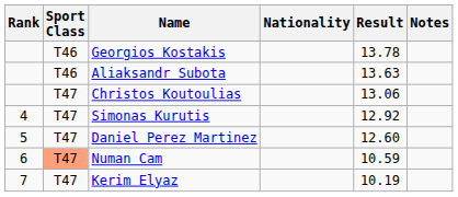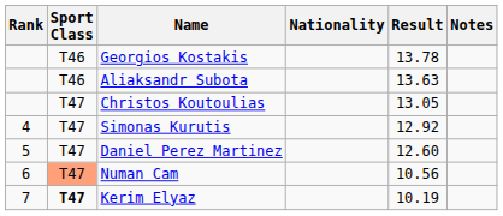 <table class="wikitable sortable" style="text-align:center">
 <tr>
 <th>Rank</th>
 <th>Sport<br>Class</th>
 <th>Name</th>
 <th>Nationality</th>
 <th>Result</th>
 <th>Notes</th>
 </tr>
 <tr>
 <td></td>
 <td>T46</td>
 <td align=left><a href='#'>Georgios Kostakis</a></td>
 <td align=left></td>
 <td>13.78</td>
 <td></td>
 </tr>
 <tr>
 <td></td>
 <td>T46</td>
 <td align=left><a href='#'>Aliaksandr Subota</a></td>
 <td align=left></td>
 <td>13.63</td>
 <td></td>
 </tr>
 <tr>
 <td></td>
 <td>T47</td>
 <td align=left><a href='#'>Christos Koutoulias</a></td>
 <td align=left></td>
-<td>13.06</td>
+<td>13.05</td>
 <td></td>
 </tr>
 <tr>
 <td>4</td>
 <td>T47</td>
 <td align=left><a href='#'>Simonas Kurutis</a></td>
 <td align=left></td>
 <td>12.92</td>
 <td></td>
 </tr>
 <tr>
 <td>5</td>
 <td>T47</td>
 <td align=left><a href='#'>Daniel Perez Martinez</a></td>
 <td align=left></td>
 <td>12.60</td>
 <td></td>
 </tr>
 <tr>
 <td>6</td>
 <td style="background: lightsalmon;">T47</td>
 <td align=left><a href='#'>Numan Cam</a></td>
 <td align=left></td>
-<td>10.59</td>
+<td>10.56</td>
 <td></td>
 </tr>
 <tr>
 <td>7</td>
-<td>T47</td>
+<td><strong>T47</strong></td>
 <td align=left><a href='#'>Kerim Elyaz</a></td>
 <td align=left></td>
 <td>10.19</td>
 <td></td>
 </tr>
 </table>
